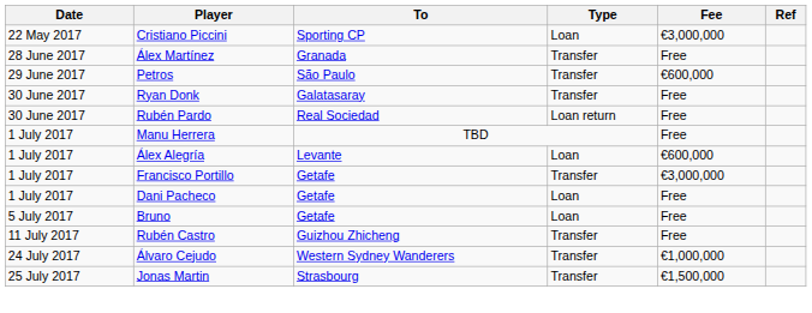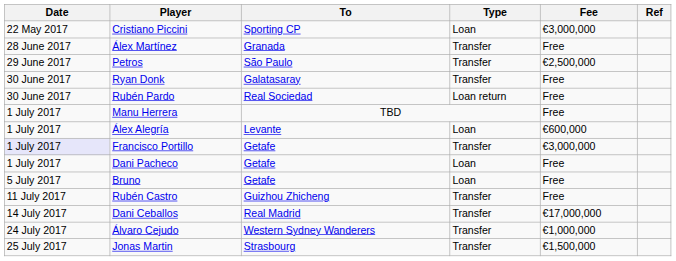 <table class="wikitable" style="width:80%;">
 <tr>
 <th>Date</th>
 <th>Player</th>
 <th>To</th>
 <th>Type</th>
 <th>Fee</th>
 <th>Ref</th>
 </tr>
 <tr>
 <td>22 May 2017</td>
 <td> <a href='#'>Cristiano Piccini</a></td>
 <td> <a href='#'>Sporting CP</a></td>
 <td>Loan</td>
 <td>€3,000,000</td>
 <td></td>
 </tr>
 <tr>
 <td>28 June 2017</td>
 <td> <a href='#'>Álex Martínez</a></td>
 <td> <a href='#'>Granada</a></td>
 <td>Transfer</td>
 <td>Free</td>
 <td></td>
 </tr>
 <tr>
 <td>29 June 2017</td>
 <td> <a href='#'>Petros</a></td>
 <td> <a href='#'>São Paulo</a></td>
 <td>Transfer</td>
-<td>€600,000</td>
+<td>€2,500,000</td>
 <td></td>
 </tr>
 <tr>
 <td>30 June 2017</td>
 <td> <a href='#'>Ryan Donk</a></td>
 <td> <a href='#'>Galatasaray</a></td>
 <td>Transfer</td>
 <td>Free</td>
 <td></td>
 </tr>
 <tr>
 <td>30 June 2017</td>
 <td> <a href='#'>Rubén Pardo</a></td>
 <td> <a href='#'>Real Sociedad</a></td>
 <td>Loan return</td>
 <td>Free</td>
 <td></td>
 </tr>
 <tr>
 <td>1 July 2017</td>
 <td> <a href='#'>Manu Herrera</a></td>
 <td colspan="2" style="text-align:center;">TBD</td>
 <td>Free</td>
 <td></td>
 </tr>
 <tr>
 <td>1 July 2017</td>
 <td> <a href='#'>Álex Alegría</a></td>
 <td> <a href='#'>Levante</a></td>
 <td>Loan</td>
 <td>€600,000</td>
 <td></td>
 </tr>
 <tr>
-<td>1 July 2017</td>
+<td style="background: lavender;">1 July 2017</td>
 <td> <a href='#'>Francisco Portillo</a></td>
 <td> <a href='#'>Getafe</a></td>
 <td>Transfer</td>
 <td>€3,000,000</td>
 <td></td>
 </tr>
 <tr>
 <td>1 July 2017</td>
 <td> <a href='#'>Dani Pacheco</a></td>
 <td> <a href='#'>Getafe</a></td>
 <td>Loan</td>
 <td>Free</td>
 <td></td>
 </tr>
 <tr>
 <td>5 July 2017</td>
 <td> <a href='#'>Bruno</a></td>
 <td> <a href='#'>Getafe</a></td>
 <td>Loan</td>
 <td>Free</td>
 <td></td>
 </tr>
 <tr>
 <td>11 July 2017</td>
 <td> <a href='#'>Rubén Castro</a></td>
 <td> <a href='#'>Guizhou Zhicheng</a></td>
 <td>Transfer</td>
 <td>Free</td>
 <td></td>
 </tr>
 <tr>
+<td>14 July 2017</td>
+<td> <a href='#'>Dani Ceballos</a></td>
+<td> <a href='#'>Real Madrid</a></td>
+<td>Transfer</td>
+<td>€17,000,000</td>
+<td></td>
+</tr>
+<tr>
 <td>24 July 2017</td>
 <td> <a href='#'>Álvaro Cejudo</a></td>
 <td> <a href='#'>Western Sydney Wanderers</a></td>
 <td>Transfer</td>
 <td>€1,000,000</td>
 <td></td>
 </tr>
 <tr>
 <td>25 July 2017</td>
 <td> <a href='#'>Jonas Martin</a></td>
 <td> <a href='#'>Strasbourg</a></td>
 <td>Transfer</td>
 <td>€1,500,000</td>
 <td></td>
 </tr>
 </table>
